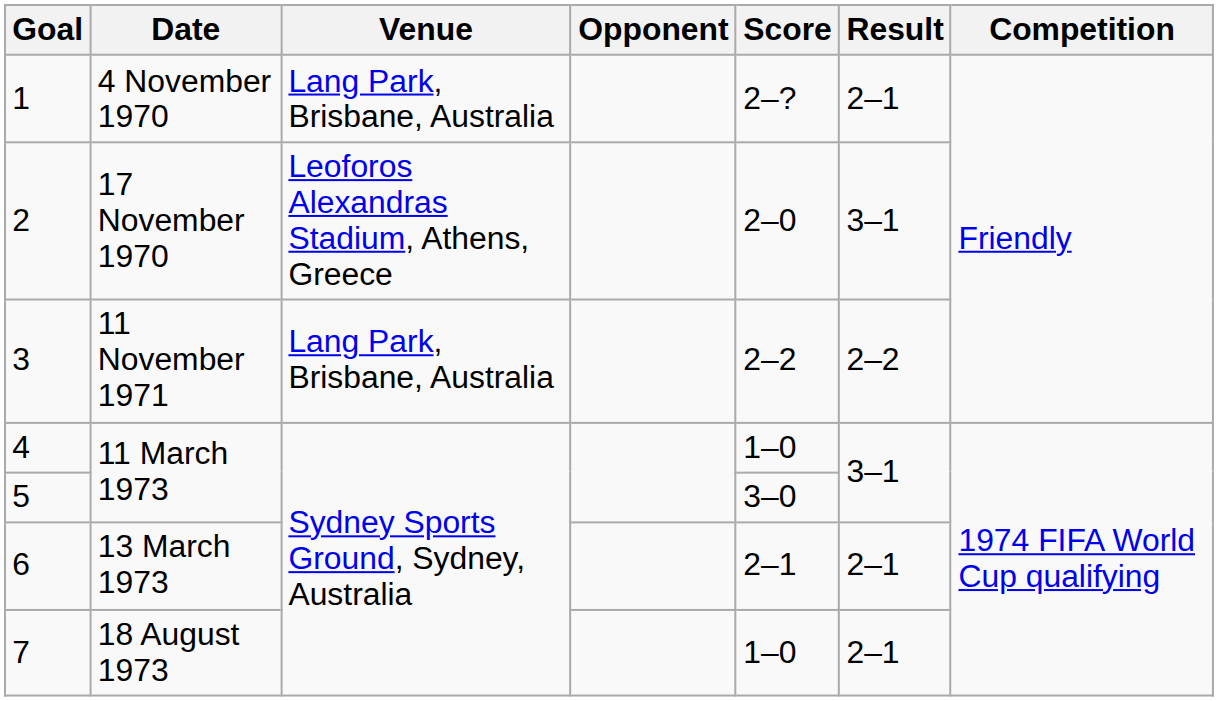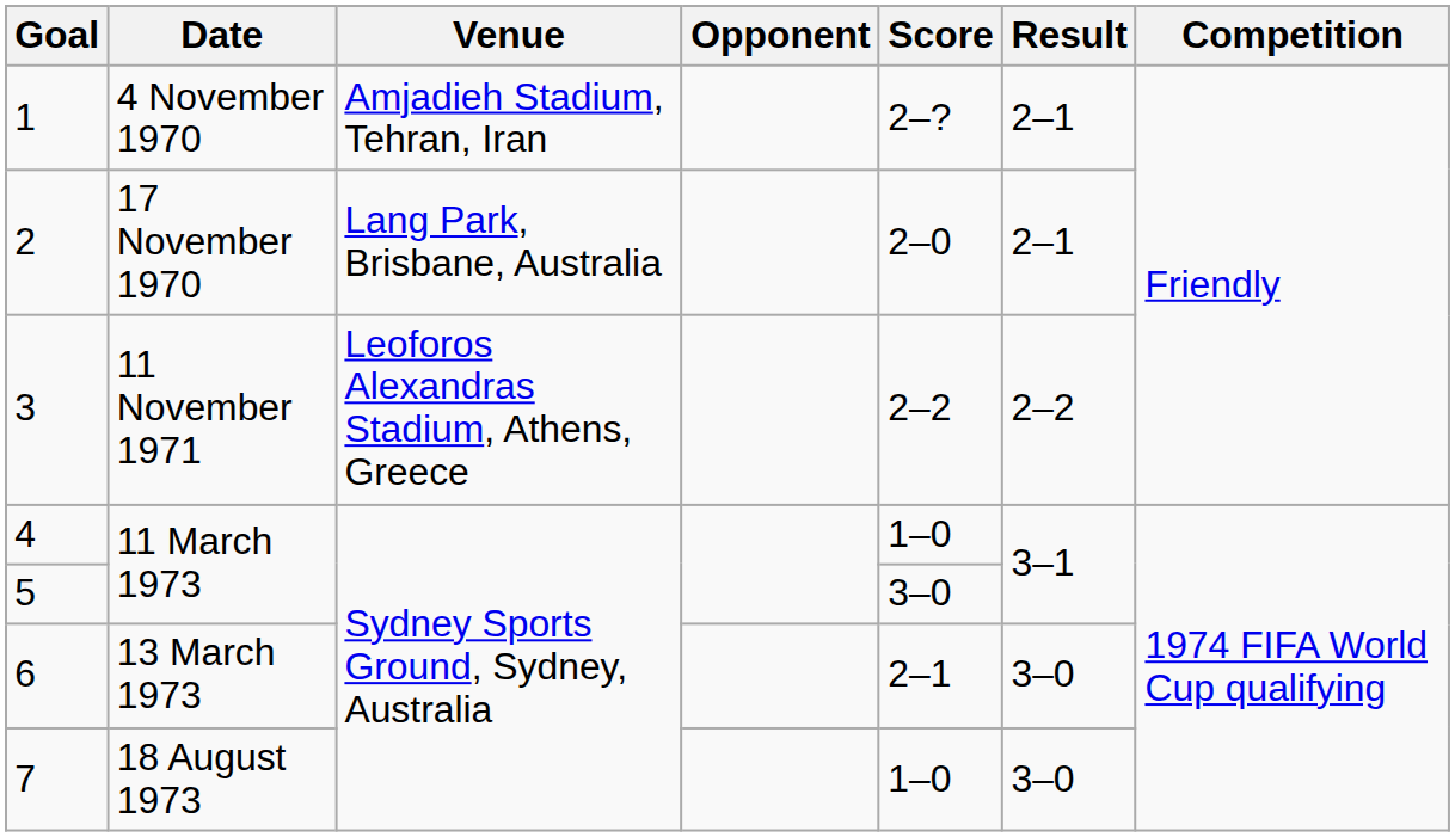 <table class="wikitable sortable">
 <tr>
 <th>Goal</th>
 <th>Date</th>
 <th>Venue</th>
 <th>Opponent</th>
 <th>Score</th>
 <th>Result</th>
 <th>Competition</th>
 </tr>
 <tr>
 <td>1</td>
 <td>4 November 1970</td>
-<td><a href='#'>Lang Park</a>, Brisbane, Australia</td>
+<td><a href='#'>Amjadieh Stadium</a>, Tehran, Iran</td>
 <td></td>
 <td>2–?</td>
 <td>2–1</td>
 <td rowspan=3><a href='#'>Friendly</a></td>
 </tr>
 <tr>
 <td>2</td>
 <td>17 November 1970</td>
-<td><a href='#'>Leoforos Alexandras Stadium</a>, Athens, Greece</td>
+<td><a href='#'>Lang Park</a>, Brisbane, Australia</td>
 <td></td>
 <td>2–0</td>
-<td>3–1</td>
+<td>2–1</td>
 </tr>
 <tr>
 <td>3</td>
 <td>11 November 1971</td>
-<td><a href='#'>Lang Park</a>, Brisbane, Australia</td>
+<td><a href='#'>Leoforos Alexandras Stadium</a>, Athens, Greece</td>
 <td></td>
 <td>2–2</td>
 <td>2–2</td>
 </tr>
 <tr>
 <td>4</td>
 <td rowspan=2>11 March 1973</td>
 <td rowspan=4><a href='#'>Sydney Sports Ground</a>, Sydney, Australia</td>
 <td rowspan=2></td>
 <td>1–0</td>
 <td rowspan=2>3–1</td>
 <td rowspan=4><a href='#'>1974 FIFA World Cup qualifying</a></td>
 </tr>
 <tr>
 <td>5</td>
 <td>3–0</td>
 </tr>
 <tr>
 <td>6</td>
 <td>13 March 1973</td>
 <td></td>
 <td>2–1</td>
-<td>2–1</td>
+<td>3–0</td>
 </tr>
 <tr>
 <td>7</td>
 <td>18 August 1973</td>
 <td></td>
 <td>1–0</td>
-<td>2–1</td>
+<td>3–0</td>
 </tr>
 </table>
